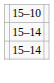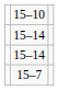 <table class="wikitable">
 <tr>
 <td><strong></strong></td>
 <td align=center>15–10</td>
 <td></td>
 </tr>
 <tr>
 <td><strong></strong></td>
 <td align=center>15–14</td>
 <td></td>
 </tr>
 <tr>
 <td><strong></strong></td>
 <td align=center>15–14</td>
 <td></td>
 </tr>
+<tr>
+<td><strong></strong></td>
+<td align=center>15–7</td>
+<td></td>
+</tr>
 </table>
